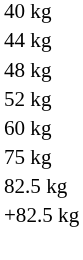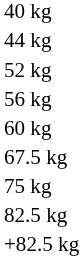 <table>
 <tr>
 <td>40 kg<br></td>
 <td></td>
 <td></td>
 <td></td>
 </tr>
 <tr>
 <td>44 kg<br></td>
 <td></td>
 <td></td>
 <td></td>
 </tr>
 <tr>
-<td>48 kg<br></td>
-<td></td>
-<td></td>
-<td></td>
-</tr>
-<tr>
 <td>52 kg<br></td>
 <td></td>
 <td></td>
 <td></td>
 </tr>
 <tr>
+<td>56 kg<br></td>
+<td></td>
+<td></td>
+<td></td>
+</tr>
+<tr>
 <td>60 kg<br></td>
+<td></td>
+<td></td>
+<td></td>
+</tr>
+<tr>
+<td>67.5 kg<br></td>
 <td></td>
 <td></td>
 <td></td>
 </tr>
 <tr>
 <td>75 kg<br></td>
 <td></td>
 <td></td>
 <td></td>
 </tr>
 <tr>
 <td>82.5 kg<br></td>
 <td></td>
 <td></td>
 <td></td>
 </tr>
 <tr>
 <td>+82.5 kg<br></td>
 <td></td>
 <td></td>
 <td></td>
 </tr>
 </table>
